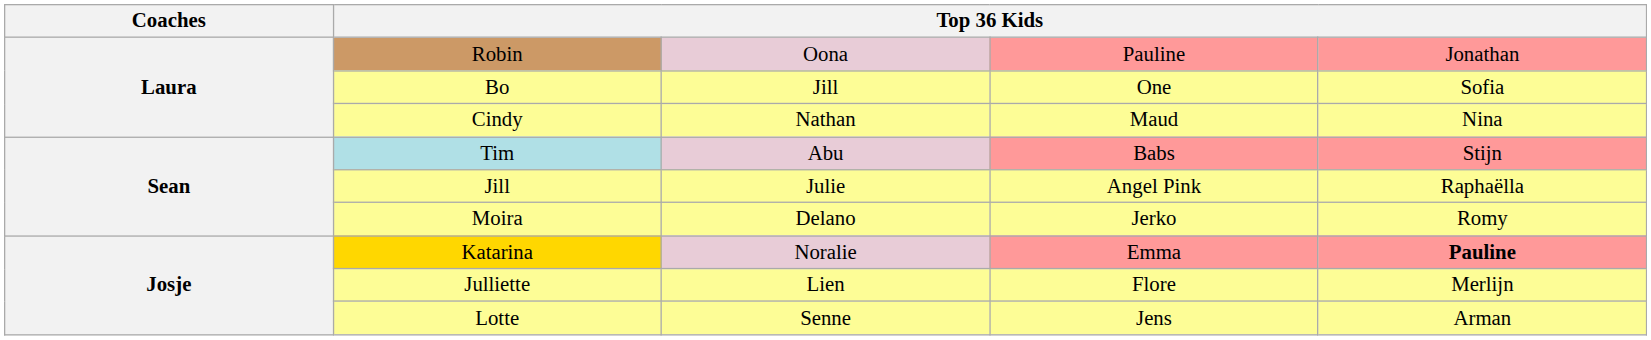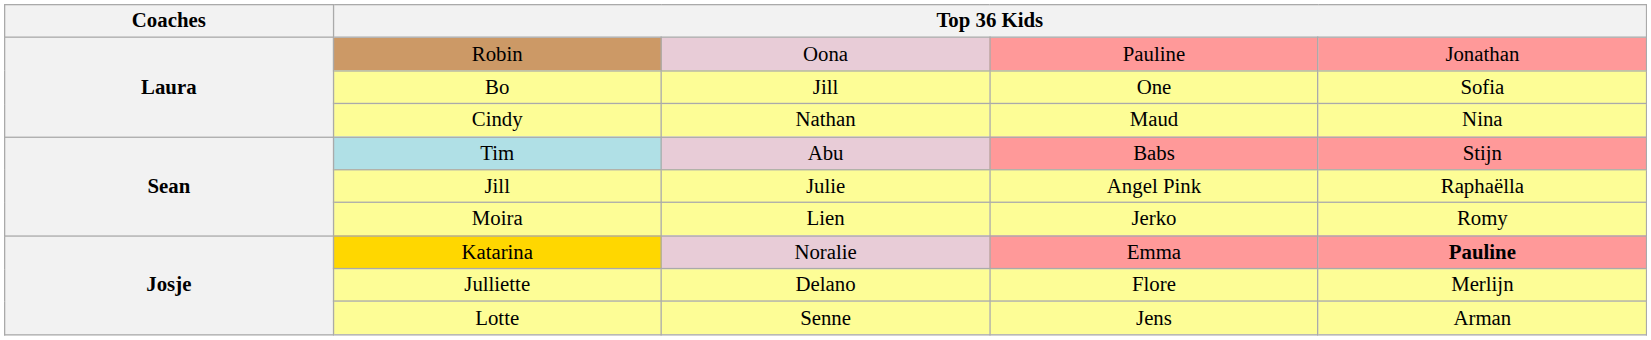 <table class="wikitable" style="text-align:center; width:100%">
 <tr>
 <th width="20%" scope="col">Coaches</th>
 <th width="80%" colspan="4" scope="col">Top 36 Kids</th>
 </tr>
 <tr>
 <th rowspan="3">Laura</th>
 <td style="background:#cc9966; width:20%">Robin</td>
 <td style="background:#E8CCD7; width:20%">Oona</td>
 <td style="background:#FF9999">Pauline</td>
 <td style="background:#FF9999; width:20%">Jonathan</td>
 </tr>
 <tr>
 <td style="background:#FDFD96">Bo</td>
 <td style="background:#FDFD96">Jill</td>
 <td style="background:#FDFD96">One</td>
 <td style="background:#FDFD96">Sofia</td>
 </tr>
 <tr>
 <td style="background:#FDFD96">Cindy</td>
 <td style="background:#FDFD96">Nathan</td>
 <td style="background:#FDFD96">Maud</td>
 <td style="background:#FDFD96">Nina</td>
 </tr>
 <tr>
 <th rowspan="3">Sean</th>
 <td style="background:#B0E0E6">Tim</td>
 <td style="background:#E8CCD7">Abu</td>
 <td style="background:#FF9999">Babs</td>
 <td style="background:#FF9999">Stijn</td>
 </tr>
 <tr>
 <td style="background:#FDFD96">Jill</td>
 <td style="background:#FDFD96">Julie</td>
 <td style="background:#FDFD96">Angel Pink</td>
 <td style="background:#FDFD96">Raphaëlla</td>
 </tr>
 <tr>
 <td style="background:#FDFD96">Moira</td>
-<td style="background:#FDFD96">Delano</td>
+<td style="background:#FDFD96">Lien</td>
 <td style="background:#FDFD96">Jerko</td>
 <td style="background:#FDFD96">Romy</td>
 </tr>
 <tr>
 <th rowspan="3">Josje</th>
 <td style="background:gold">Katarina</td>
 <td style="background:#E8CCD7">Noralie</td>
 <td style="background:#FF9999; width:20%">Emma</td>
 <td style="background:#FF9999"><strong>Pauline</strong></td>
 </tr>
 <tr>
 <td style="background:#FDFD96">Julliette</td>
-<td style="background:#FDFD96">Lien</td>
+<td style="background:#FDFD96">Delano</td>
 <td style="background:#FDFD96">Flore</td>
 <td style="background:#FDFD96">Merlijn</td>
 </tr>
 <tr>
 <td style="background:#FDFD96">Lotte</td>
 <td style="background:#FDFD96">Senne</td>
 <td style="background:#FDFD96">Jens</td>
 <td style="background:#FDFD96">Arman</td>
 </tr>
 </table>
